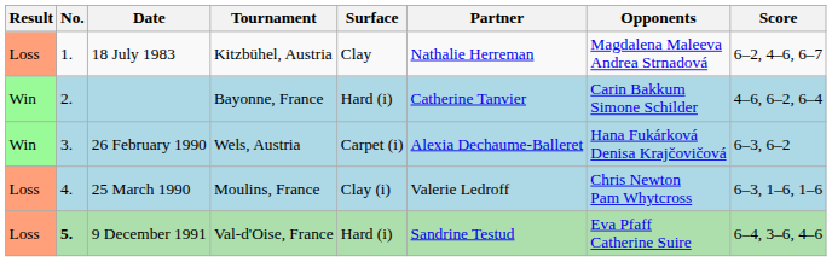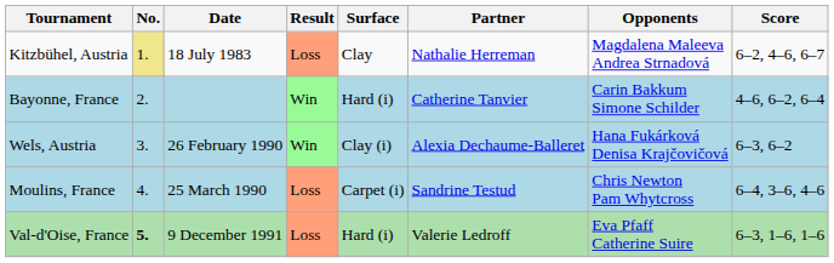 <table class="wikitable" style="font-size:97%">
 <tr>
-<th>Result</th>
+<th>Tournament</th>
 <th>No.</th>
 <th>Date</th>
-<th>Tournament</th>
+<th>Result</th>
 <th>Surface</th>
 <th>Partner</th>
 <th>Opponents</th>
 <th>Score</th>
 </tr>
 <tr>
+<td>Kitzbühel, Austria</td>
+<td style="background: khaki;">1.</td>
+<td>18 July 1983</td>
 <td style="background:#ffa07a;">Loss</td>
-<td>1.</td>
-<td>18 July 1983</td>
-<td>Kitzbühel, Austria</td>
 <td>Clay</td>
 <td> <a href='#'>Nathalie Herreman</a></td>
 <td> <a href='#'>Magdalena Maleeva</a> <br>  <a href='#'>Andrea Strnadová</a></td>
 <td>6–2, 4–6, 6–7</td>
 </tr>
 <tr style="background:lightblue;">
-<td style="background:#98fb98;">Win</td>
+<td>Bayonne, France</td>
 <td>2.</td>
 <td></td>
-<td>Bayonne, France</td>
+<td style="background:#98fb98;">Win</td>
 <td>Hard (i)</td>
 <td> <a href='#'>Catherine Tanvier</a></td>
 <td> <a href='#'>Carin Bakkum</a> <br>  <a href='#'>Simone Schilder</a></td>
 <td>4–6, 6–2, 6–4</td>
 </tr>
 <tr style="background:lightblue;">
-<td style="background:#98fb98;">Win</td>
+<td>Wels, Austria</td>
 <td>3.</td>
 <td>26 February 1990</td>
-<td>Wels, Austria</td>
-<td>Carpet (i)</td>
+<td style="background:#98fb98;">Win</td>
+<td>Clay (i)</td>
 <td> <a href='#'>Alexia Dechaume-Balleret</a></td>
 <td> <a href='#'>Hana Fukárková</a> <br>  <a href='#'>Denisa Krajčovičová</a></td>
 <td>6–3, 6–2</td>
 </tr>
 <tr style="background:lightblue;">
-<td style="background:#ffa07a;">Loss</td>
+<td>Moulins, France</td>
 <td>4.</td>
 <td>25 March 1990</td>
-<td>Moulins, France</td>
-<td>Clay (i)</td>
+<td style="background:#ffa07a;">Loss</td>
+<td>Carpet (i)</td>
+<td> <a href='#'>Sandrine Testud</a></td>
+<td> <a href='#'>Chris Newton</a> <br>  <a href='#'>Pam Whytcross</a></td>
+<td>6–4, 3–6, 4–6</td>
+</tr>
+<tr style="background:#addfad;">
+<td>Val-d'Oise, France</td>
+<td><strong>5.</strong></td>
+<td>9 December 1991</td>
+<td style="background:#ffa07a;">Loss</td>
+<td>Hard (i)</td>
 <td> Valerie Ledroff</td>
-<td> <a href='#'>Chris Newton</a> <br>  <a href='#'>Pam Whytcross</a></td>
+<td> <a href='#'>Eva Pfaff</a> <br>  <a href='#'>Catherine Suire</a></td>
 <td>6–3, 1–6, 1–6</td>
 </tr>
-<tr style="background:#addfad;">
-<td style="background:#ffa07a;">Loss</td>
-<td><strong>5.</strong></td>
-<td>9 December 1991</td>
-<td>Val-d'Oise, France</td>
-<td>Hard (i)</td>
-<td> <a href='#'>Sandrine Testud</a></td>
-<td> <a href='#'>Eva Pfaff</a> <br>  <a href='#'>Catherine Suire</a></td>
-<td>6–4, 3–6, 4–6</td>
-</tr>
 </table>
